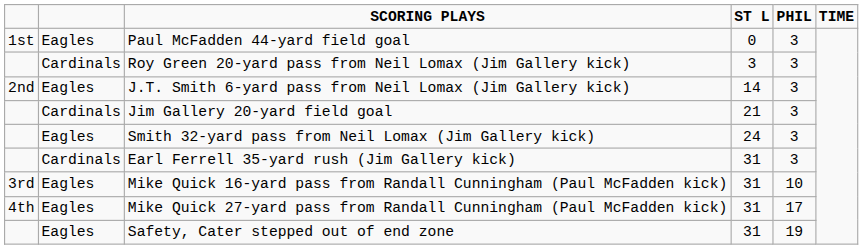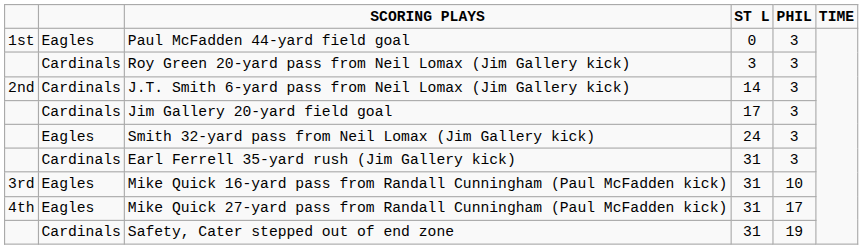 <table class="wikitable">
 <tr align="center">
 <td></td>
 <td></td>
 <td><strong>SCORING PLAYS</strong></td>
 <td><strong>ST L </strong></td>
 <td><strong>PHIL</strong></td>
 <td><strong>TIME</strong></td>
 </tr>
 <tr align="left">
 <td>1st</td>
 <td>Eagles</td>
 <td>Paul McFadden 44-yard field goal</td>
 <td - align="center">0</td>
 <td - align="center">3</td>
 </tr>
 <tr align="left">
 <td></td>
 <td>Cardinals</td>
 <td>Roy Green 20-yard pass from Neil Lomax (Jim Gallery kick)</td>
 <td - align="center">3</td>
 <td - align="center">3</td>
 </tr>
 <tr align="left">
 <td>2nd</td>
-<td>Eagles</td>
+<td>Cardinals</td>
 <td>J.T. Smith 6-yard pass from Neil Lomax (Jim Gallery kick)</td>
 <td - align="center">14</td>
 <td - align="center">3</td>
 </tr>
 <tr align="left">
 <td></td>
 <td>Cardinals</td>
 <td>Jim Gallery 20-yard field goal</td>
-<td - align="center">21</td>
+<td - align="center">17</td>
 <td - align="center">3</td>
 </tr>
 <tr align="left">
 <td></td>
 <td>Eagles</td>
 <td>Smith 32-yard pass from Neil Lomax (Jim Gallery kick)</td>
 <td - align="center">24</td>
 <td - align="center">3</td>
 </tr>
 <tr align="left">
 <td></td>
 <td>Cardinals</td>
 <td>Earl Ferrell 35-yard rush (Jim Gallery kick)</td>
 <td - align="center">31</td>
 <td - align="center">3</td>
 </tr>
 <tr align="left">
 <td>3rd</td>
 <td>Eagles</td>
 <td>Mike Quick 16-yard pass from Randall Cunningham (Paul McFadden kick)</td>
 <td - align="center">31</td>
 <td - align="center">10</td>
 </tr>
 <tr align="left">
 <td>4th</td>
 <td>Eagles</td>
 <td>Mike Quick 27-yard pass from Randall Cunningham (Paul McFadden kick)</td>
 <td - align="center">31</td>
 <td - align="center">17</td>
 </tr>
 <tr align="left">
 <td></td>
-<td>Eagles</td>
+<td>Cardinals</td>
 <td>Safety, Cater stepped out of end zone</td>
 <td - align="center">31</td>
 <td - align="center">19</td>
 </tr>
 </table>
